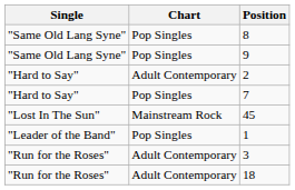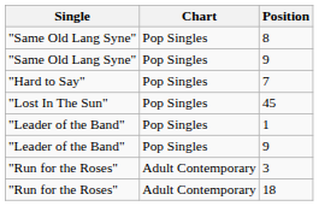 <table class="wikitable">
 <tr>
 <th>Single</th>
 <th>Chart</th>
 <th>Position</th>
 </tr>
 <tr>
 <td>"Same Old Lang Syne"</td>
 <td>Pop Singles</td>
 <td>8</td>
 </tr>
 <tr>
 <td>"Same Old Lang Syne"</td>
 <td>Pop Singles</td>
 <td>9</td>
 </tr>
 <tr>
 <td>"Hard to Say"</td>
-<td>Adult Contemporary</td>
-<td>2</td>
-</tr>
-<tr>
-<td>"Hard to Say"</td>
 <td>Pop Singles</td>
 <td>7</td>
 </tr>
 <tr>
 <td>"Lost In The Sun"</td>
-<td>Mainstream Rock</td>
+<td>Pop Singles</td>
 <td>45</td>
 </tr>
 <tr>
 <td>"Leader of the Band"</td>
 <td>Pop Singles</td>
 <td>1</td>
+</tr>
+<tr>
+<td>"Leader of the Band"</td>
+<td>Pop Singles</td>
+<td>9</td>
 </tr>
 <tr>
 <td>"Run for the Roses"</td>
 <td>Adult Contemporary</td>
 <td>3</td>
 </tr>
 <tr>
 <td>"Run for the Roses"</td>
 <td>Adult Contemporary</td>
 <td>18</td>
 </tr>
 </table>
